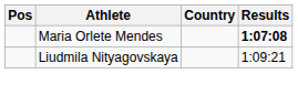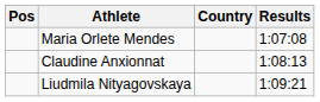 <table class="wikitable">
 <tr>
 <th>Pos</th>
 <th>Athlete</th>
 <th>Country</th>
 <th>Results</th>
 </tr>
 <tr>
 <td align="center"></td>
 <td>Maria Orlete Mendes</td>
 <td></td>
-<td><strong>1:07:08</strong></td>
+<td>1:07:08</td>
+</tr>
+<tr>
+<td align="center"></td>
+<td>Claudine Anxionnat</td>
+<td></td>
+<td>1:08:13</td>
 </tr>
 <tr>
 <td align="center"></td>
 <td>Liudmila Nityagovskaya</td>
 <td></td>
 <td>1:09:21</td>
 </tr>
 </table>
